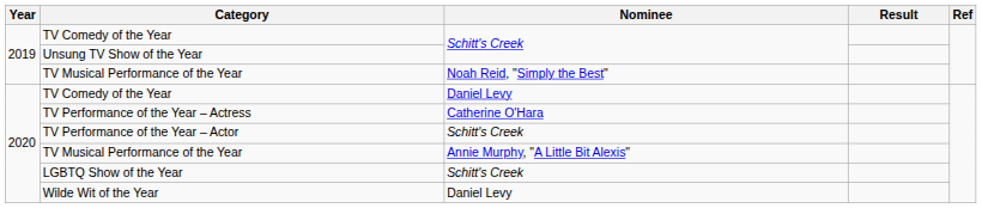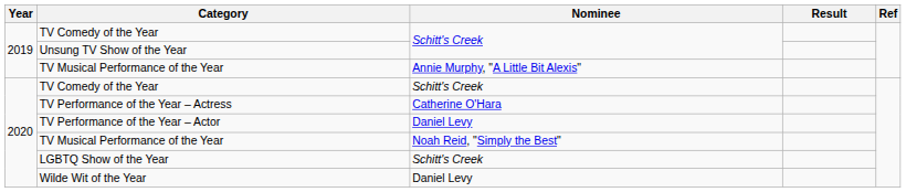 <table class="wikitable">
 <tr>
 <th width="3%">Year</th>
 <th width="40%">Category</th>
 <th width="40%">Nominee</th>
 <th width="10%">Result</th>
 <th width="2%">Ref</th>
 </tr>
 <tr>
 <td rowspan="3">2019</td>
 <td>TV Comedy of the Year</td>
 <td rowspan="2"><em><a href='#'>Schitt's Creek</a></em></td>
 <td></td>
 <td rowspan="3"></td>
 </tr>
 <tr>
 <td>Unsung TV Show of the Year</td>
 <td></td>
 </tr>
 <tr>
 <td>TV Musical Performance of the Year</td>
-<td><a href='#'>Noah Reid</a>, "<a href='#'>Simply the Best</a>"</td>
+<td><a href='#'>Annie Murphy</a>, "<a href='#'>A Little Bit Alexis</a>"</td>
 <td></td>
 </tr>
 <tr>
 <td rowspan="6">2020</td>
 <td>TV Comedy of the Year</td>
-<td><a href='#'>Daniel Levy</a></td>
+<td><em>Schitt's Creek</em></td>
 <td></td>
 <td rowspan="6"></td>
 </tr>
 <tr>
 <td>TV Performance of the Year – Actress</td>
 <td><a href='#'>Catherine O'Hara</a></td>
 <td></td>
 </tr>
 <tr>
 <td>TV Performance of the Year – Actor</td>
-<td><em>Schitt's Creek</em></td>
+<td><a href='#'>Daniel Levy</a></td>
 <td></td>
 </tr>
 <tr>
 <td>TV Musical Performance of the Year</td>
-<td><a href='#'>Annie Murphy</a>, "<a href='#'>A Little Bit Alexis</a>"</td>
+<td><a href='#'>Noah Reid</a>, "<a href='#'>Simply the Best</a>"</td>
 <td></td>
 </tr>
 <tr>
 <td>LGBTQ Show of the Year</td>
 <td><em>Schitt's Creek</em></td>
 <td></td>
 </tr>
 <tr>
 <td>Wilde Wit of the Year</td>
 <td>Daniel Levy</td>
 <td></td>
 </tr>
 </table>
